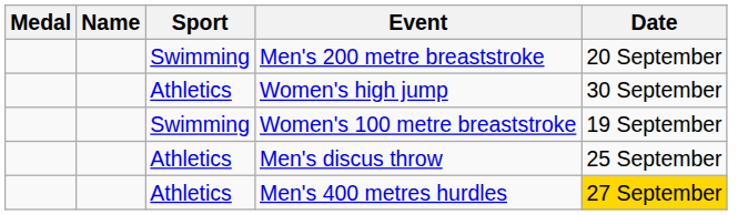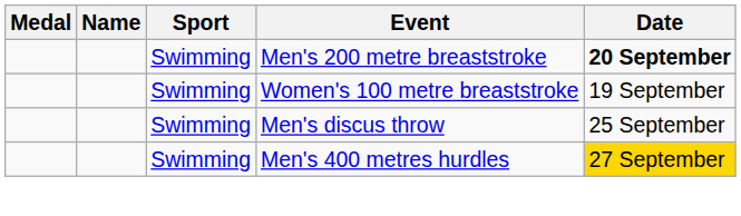 <table class="wikitable sortable" style="font-size:95%">
 <tr>
 <th>Medal</th>
 <th>Name</th>
 <th>Sport</th>
 <th>Event</th>
 <th>Date</th>
 </tr>
 <tr>
 <td></td>
 <td></td>
 <td><a href='#'>Swimming</a></td>
 <td><a href='#'>Men's 200 metre breaststroke</a></td>
-<td>20 September</td>
-</tr>
-<tr>
-<td></td>
-<td></td>
-<td><a href='#'>Athletics</a></td>
-<td><a href='#'>Women's high jump</a></td>
-<td>30 September</td>
+<td><strong>20 September</strong></td>
 </tr>
 <tr>
 <td></td>
 <td></td>
 <td><a href='#'>Swimming</a></td>
 <td><a href='#'>Women's 100 metre breaststroke</a></td>
 <td>19 September</td>
 </tr>
 <tr>
 <td></td>
 <td></td>
-<td><a href='#'>Athletics</a></td>
+<td><a href='#'>Swimming</a></td>
 <td><a href='#'>Men's discus throw</a></td>
 <td>25 September</td>
 </tr>
 <tr>
 <td></td>
 <td></td>
-<td><a href='#'>Athletics</a></td>
+<td><a href='#'>Swimming</a></td>
 <td><a href='#'>Men's 400 metres hurdles</a></td>
 <td style="background: gold;">27 September</td>
 </tr>
 </table>
